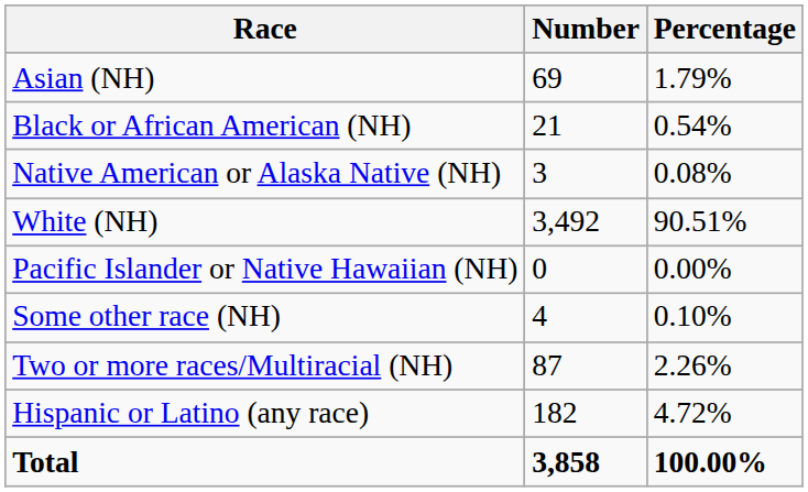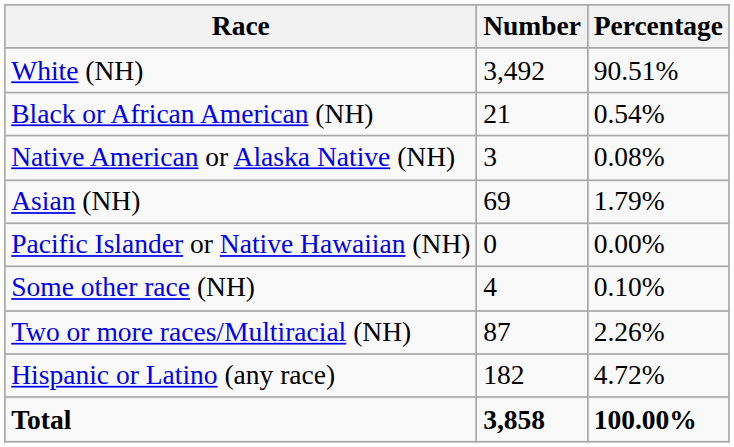 <table class="wikitable">
 <tr>
 <th>Race</th>
 <th>Number</th>
 <th>Percentage</th>
 </tr>
 <tr>
-<td><a href='#'>Asian</a> (NH)</td>
-<td>69</td>
-<td>1.79%</td>
+<td><a href='#'>White</a> (NH)</td>
+<td>3,492</td>
+<td>90.51%</td>
 </tr>
 <tr>
 <td><a href='#'>Black or African American</a> (NH)</td>
 <td>21</td>
 <td>0.54%</td>
 </tr>
 <tr>
 <td><a href='#'>Native American</a> or <a href='#'>Alaska Native</a> (NH)</td>
 <td>3</td>
 <td>0.08%</td>
 </tr>
 <tr>
-<td><a href='#'>White</a> (NH)</td>
-<td>3,492</td>
-<td>90.51%</td>
+<td><a href='#'>Asian</a> (NH)</td>
+<td>69</td>
+<td>1.79%</td>
 </tr>
 <tr>
 <td><a href='#'>Pacific Islander</a> or <a href='#'>Native Hawaiian</a> (NH)</td>
 <td>0</td>
 <td>0.00%</td>
 </tr>
 <tr>
 <td><a href='#'>Some other race</a> (NH)</td>
 <td>4</td>
 <td>0.10%</td>
 </tr>
 <tr>
 <td><a href='#'>Two or more races/Multiracial</a> (NH)</td>
 <td>87</td>
 <td>2.26%</td>
 </tr>
 <tr>
 <td><a href='#'>Hispanic or Latino</a> (any race)</td>
 <td>182</td>
 <td>4.72%</td>
 </tr>
 <tr>
 <td><strong>Total</strong></td>
 <td><strong>3,858</strong></td>
 <td><strong>100.00%</strong></td>
 </tr>
 </table>
